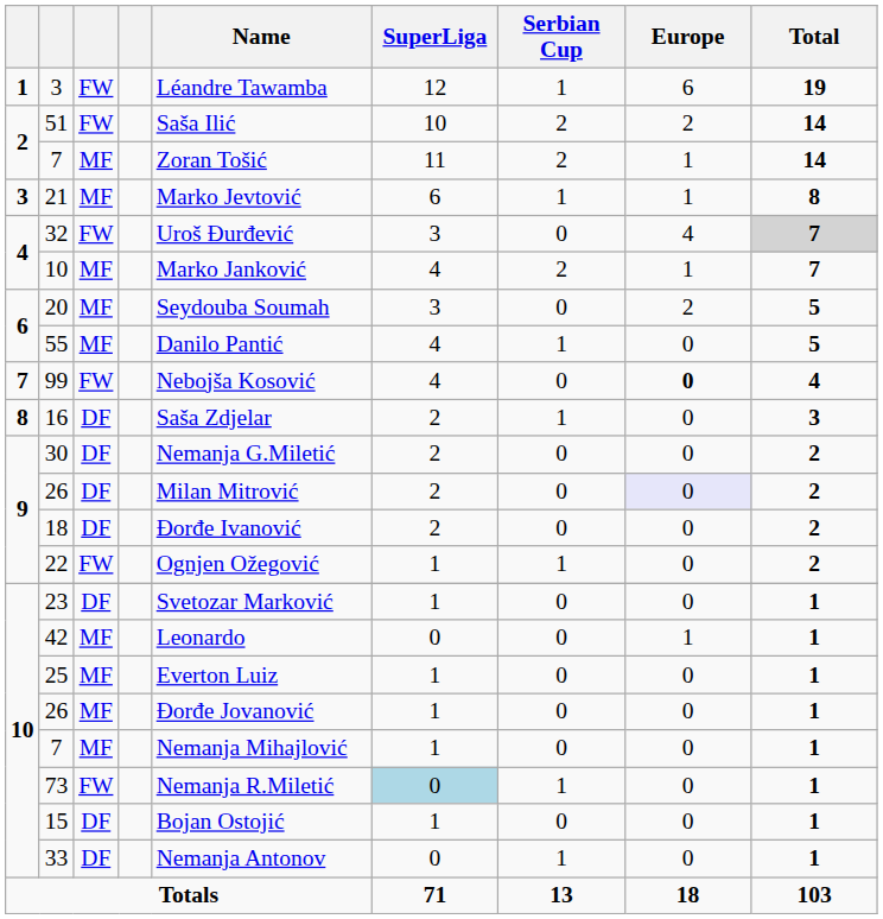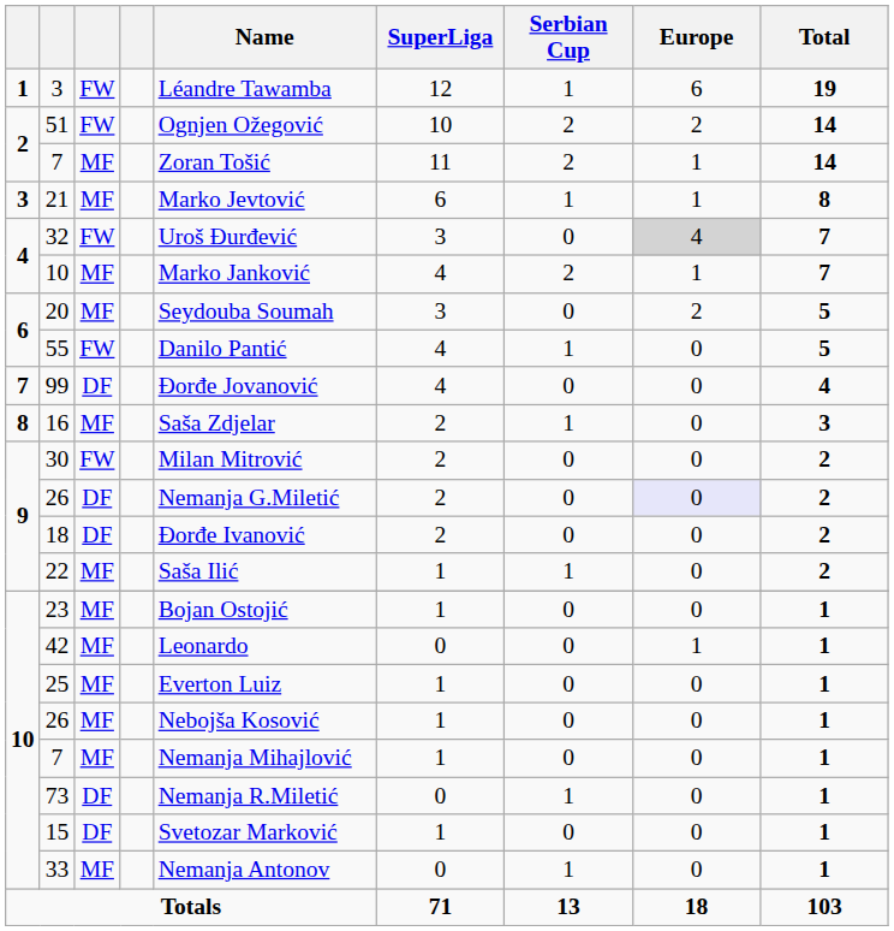 <table class="wikitable" style="text-align:center">
 <tr>
 <th width=15></th>
 <th width=15></th>
 <th width=15></th>
 <th width=15></th>
 <th width=145>Name</th>
 <th width=80><strong><a href='#'>SuperLiga</a></strong></th>
 <th width=80><strong><a href='#'>Serbian Cup</a></strong></th>
 <th width=80><strong>Europe</strong></th>
 <th width=80>Total</th>
 </tr>
 <tr>
 <td><strong>1</strong></td>
 <td>3</td>
 <td><a href='#'>FW</a></td>
 <td></td>
 <td align=left><a href='#'>Léandre Tawamba</a></td>
 <td>12</td>
 <td>1</td>
 <td>6</td>
 <td><strong>19</strong></td>
 </tr>
 <tr>
 <td rowspan=2><strong>2</strong></td>
 <td>51</td>
 <td><a href='#'>FW</a></td>
 <td></td>
-<td align=left><a href='#'>Saša Ilić</a></td>
+<td align=left><a href='#'>Ognjen Ožegović</a></td>
 <td>10</td>
 <td>2</td>
 <td>2</td>
 <td><strong>14</strong></td>
 </tr>
 <tr>
 <td>7</td>
 <td><a href='#'>MF</a></td>
 <td></td>
 <td align=left><a href='#'>Zoran Tošić</a></td>
 <td>11</td>
 <td>2</td>
 <td>1</td>
 <td><strong>14</strong></td>
 </tr>
 <tr>
 <td><strong>3</strong></td>
 <td>21</td>
 <td><a href='#'>MF</a></td>
 <td></td>
 <td align=left><a href='#'>Marko Jevtović</a></td>
 <td>6</td>
 <td>1</td>
 <td>1</td>
 <td><strong>8</strong></td>
 </tr>
 <tr>
 <td rowspan=2><strong>4</strong></td>
 <td>32</td>
 <td><a href='#'>FW</a></td>
 <td></td>
 <td align=left><a href='#'>Uroš Đurđević</a></td>
 <td>3</td>
 <td>0</td>
-<td>4</td>
-<td style="background: lightgrey;"><strong>7</strong></td>
+<td style="background: lightgrey;">4</td>
+<td><strong>7</strong></td>
 </tr>
 <tr>
 <td>10</td>
 <td><a href='#'>MF</a></td>
 <td></td>
 <td align=left><a href='#'>Marko Janković</a></td>
 <td>4</td>
 <td>2</td>
 <td>1</td>
 <td><strong>7</strong></td>
 </tr>
 <tr>
 <td rowspan=2><strong>6</strong></td>
 <td>20</td>
 <td><a href='#'>MF</a></td>
 <td></td>
 <td align=left><a href='#'>Seydouba Soumah</a></td>
 <td>3</td>
 <td>0</td>
 <td>2</td>
 <td><strong>5</strong></td>
 </tr>
 <tr>
 <td>55</td>
-<td><a href='#'>MF</a></td>
+<td><a href='#'>FW</a></td>
 <td></td>
 <td align=left><a href='#'>Danilo Pantić</a></td>
 <td>4</td>
 <td>1</td>
 <td>0</td>
 <td><strong>5</strong></td>
 </tr>
 <tr>
 <td><strong>7</strong></td>
 <td>99</td>
-<td><a href='#'>FW</a></td>
+<td><a href='#'>DF</a></td>
 <td></td>
-<td align=left><a href='#'>Nebojša Kosović</a></td>
+<td align=left><a href='#'>Đorđe Jovanović</a></td>
 <td>4</td>
 <td>0</td>
-<td><strong>0</strong></td>
+<td>0</td>
 <td><strong>4</strong></td>
 </tr>
 <tr>
 <td><strong>8</strong></td>
 <td>16</td>
-<td><a href='#'>DF</a></td>
+<td><a href='#'>MF</a></td>
 <td></td>
 <td align=left><a href='#'>Saša Zdjelar</a></td>
 <td>2</td>
 <td>1</td>
 <td>0</td>
 <td><strong>3</strong></td>
 </tr>
 <tr>
 <td rowspan=4><strong>9</strong></td>
 <td>30</td>
-<td><a href='#'>DF</a></td>
+<td><a href='#'>FW</a></td>
 <td></td>
-<td align=left><a href='#'>Nemanja G.Miletić</a></td>
+<td align=left><a href='#'>Milan Mitrović</a></td>
 <td>2</td>
 <td>0</td>
 <td>0</td>
 <td><strong>2</strong></td>
 </tr>
 <tr>
 <td>26</td>
 <td><a href='#'>DF</a></td>
 <td></td>
-<td align=left><a href='#'>Milan Mitrović</a></td>
+<td align=left><a href='#'>Nemanja G.Miletić</a></td>
 <td>2</td>
 <td>0</td>
 <td style="background: lavender;">0</td>
 <td><strong>2</strong></td>
 </tr>
 <tr>
 <td>18</td>
 <td><a href='#'>DF</a></td>
 <td></td>
 <td align=left><a href='#'>Đorđe Ivanović</a></td>
 <td>2</td>
 <td>0</td>
 <td>0</td>
 <td><strong>2</strong></td>
 </tr>
 <tr>
 <td>22</td>
-<td><a href='#'>FW</a></td>
+<td><a href='#'>MF</a></td>
 <td></td>
-<td align=left><a href='#'>Ognjen Ožegović</a></td>
+<td align=left><a href='#'>Saša Ilić</a></td>
 <td>1</td>
 <td>1</td>
 <td>0</td>
 <td><strong>2</strong></td>
 </tr>
 <tr>
 <td rowspan=9><strong>10</strong></td>
 </tr>
 <tr>
 <td>23</td>
-<td><a href='#'>DF</a></td>
+<td><a href='#'>MF</a></td>
 <td></td>
-<td align=left><a href='#'>Svetozar Marković</a></td>
+<td align=left><a href='#'>Bojan Ostojić</a></td>
 <td>1</td>
 <td>0</td>
 <td>0</td>
 <td><strong>1</strong></td>
 </tr>
 <tr>
 <td>42</td>
 <td><a href='#'>MF</a></td>
 <td></td>
 <td align=left><a href='#'>Leonardo</a></td>
 <td>0</td>
 <td>0</td>
 <td>1</td>
 <td><strong>1</strong></td>
 </tr>
 <tr>
 <td>25</td>
 <td><a href='#'>MF</a></td>
 <td></td>
 <td align=left><a href='#'>Everton Luiz</a></td>
 <td>1</td>
 <td>0</td>
 <td>0</td>
 <td><strong>1</strong></td>
 </tr>
 <tr>
 <td>26</td>
 <td><a href='#'>MF</a></td>
 <td></td>
-<td align=left><a href='#'>Đorđe Jovanović</a></td>
+<td align=left><a href='#'>Nebojša Kosović</a></td>
 <td>1</td>
 <td>0</td>
 <td>0</td>
 <td><strong>1</strong></td>
 </tr>
 <tr>
 <td>7</td>
 <td><a href='#'>MF</a></td>
 <td></td>
 <td align=left><a href='#'>Nemanja Mihajlović</a></td>
 <td>1</td>
 <td>0</td>
 <td>0</td>
 <td><strong>1</strong></td>
 </tr>
 <tr>
 <td>73</td>
-<td><a href='#'>FW</a></td>
+<td><a href='#'>DF</a></td>
 <td></td>
 <td align=left><a href='#'>Nemanja R.Miletić</a></td>
-<td style="background: lightblue;">0</td>
+<td>0</td>
 <td>1</td>
 <td>0</td>
 <td><strong>1</strong></td>
 </tr>
 <tr>
 <td>15</td>
 <td><a href='#'>DF</a></td>
 <td></td>
-<td align=left><a href='#'>Bojan Ostojić</a></td>
+<td align=left><a href='#'>Svetozar Marković</a></td>
 <td>1</td>
 <td>0</td>
 <td>0</td>
 <td><strong>1</strong></td>
 </tr>
 <tr>
 <td>33</td>
-<td><a href='#'>DF</a></td>
+<td><a href='#'>MF</a></td>
 <td></td>
 <td align=left><a href='#'>Nemanja Antonov</a></td>
 <td>0</td>
 <td>1</td>
 <td>0</td>
 <td><strong>1</strong></td>
 </tr>
 <tr>
 <td colspan=5><strong>Totals</strong></td>
 <td><strong>71</strong></td>
 <td><strong>13</strong></td>
 <td><strong>18</strong></td>
 <td><strong>103</strong></td>
 </tr>
 </table>
